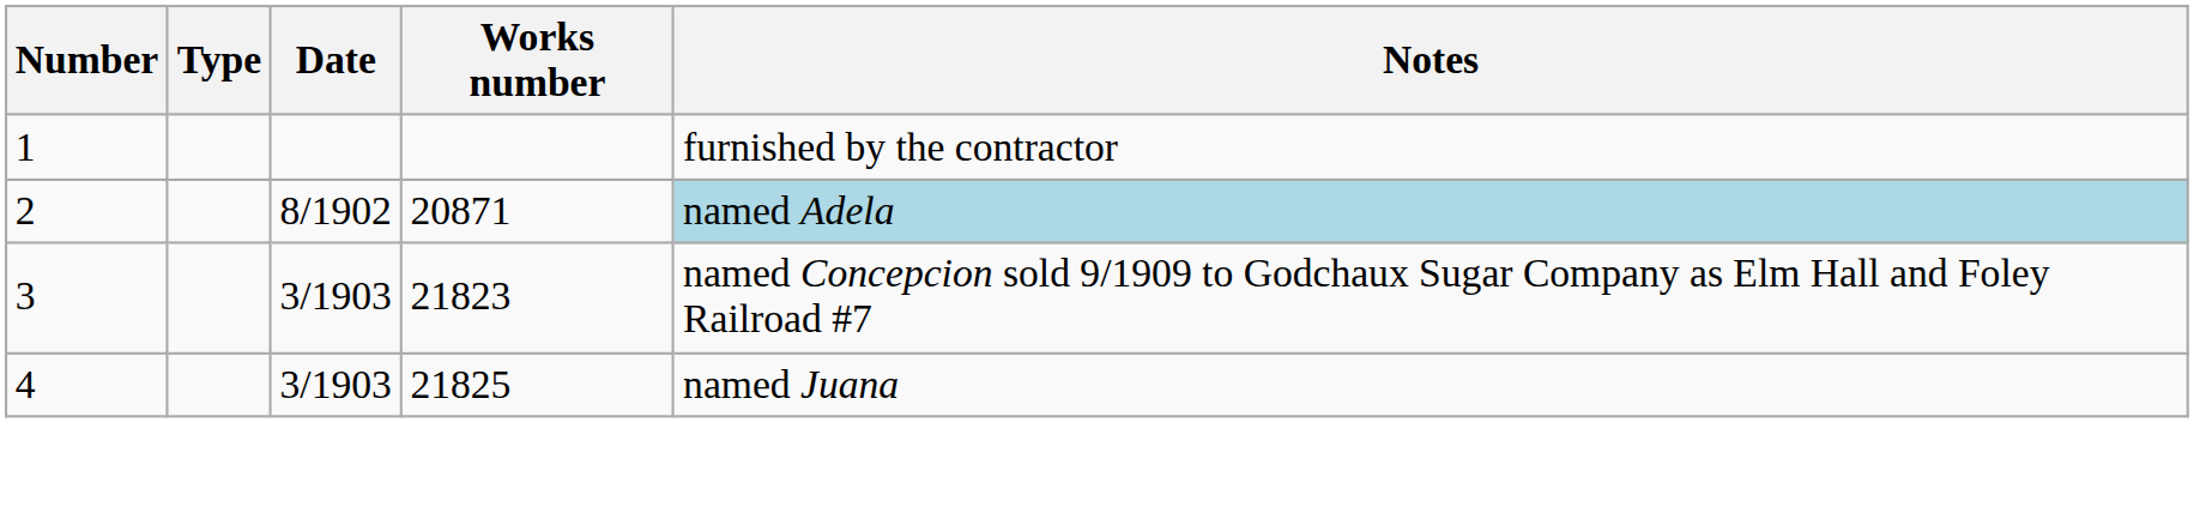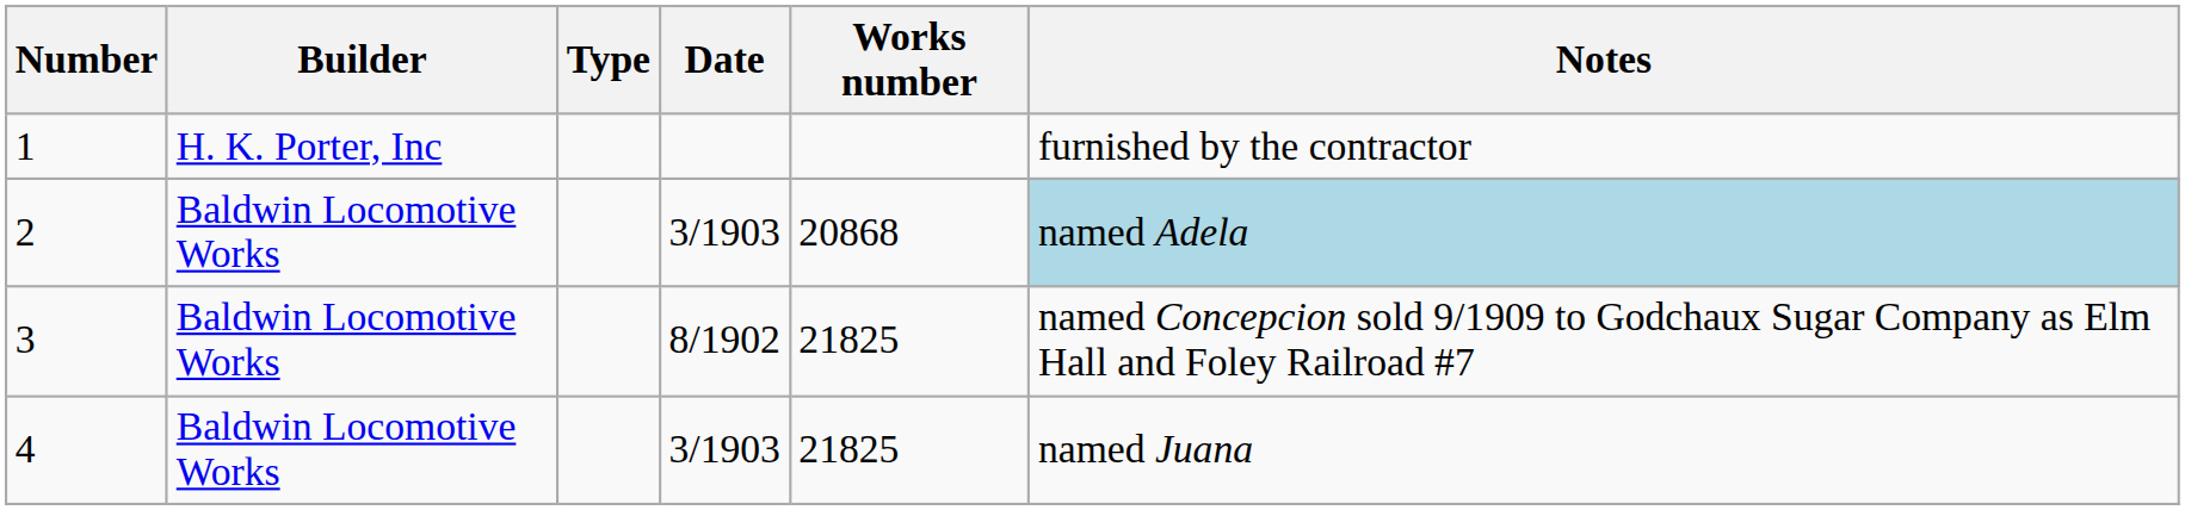 <table class="wikitable">
 <tr>
 <th>Number</th>
+<th>Builder</th>
 <th>Type</th>
 <th>Date</th>
 <th>Works number</th>
 <th>Notes</th>
 </tr>
 <tr>
 <td>1</td>
+<td><a href='#'>H. K. Porter, Inc</a></td>
 <td></td>
 <td></td>
 <td></td>
 <td>furnished by the contractor</td>
 </tr>
 <tr>
 <td>2</td>
+<td><a href='#'>Baldwin Locomotive Works</a></td>
 <td></td>
-<td>8/1902</td>
-<td>20871</td>
+<td>3/1903</td>
+<td>20868</td>
 <td style="background: lightblue;">named <em>Adela</em></td>
 </tr>
 <tr>
 <td>3</td>
+<td><a href='#'>Baldwin Locomotive Works</a></td>
 <td></td>
-<td>3/1903</td>
-<td>21823</td>
+<td>8/1902</td>
+<td>21825</td>
 <td>named <em>Concepcion</em> sold 9/1909 to Godchaux Sugar Company as Elm Hall and Foley Railroad #7</td>
 </tr>
 <tr>
 <td>4</td>
+<td><a href='#'>Baldwin Locomotive Works</a></td>
 <td></td>
 <td>3/1903</td>
 <td>21825</td>
 <td>named <em>Juana</em></td>
 </tr>
 </table>
